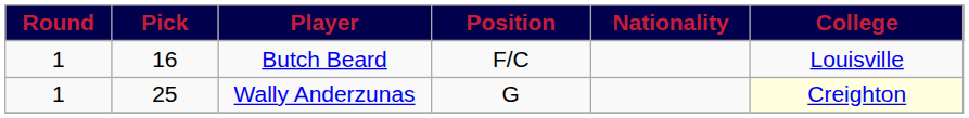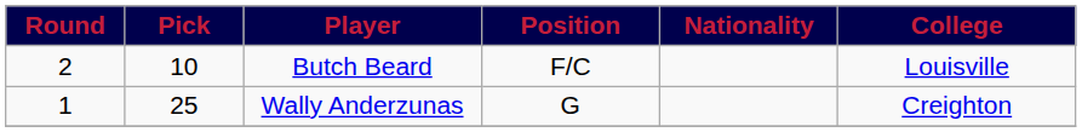 <table class="wikitable sortable sortable">
 <tr>
 <th style="background:#00004d; color:#C41E3A" width="10%">Round</th>
 <th style="background:#00004d; color:#C41E3A" width="10%">Pick</th>
 <th style="background:#00004d; color:#C41E3A" width="20%">Player</th>
 <th style="background:#00004d; color:#C41E3A" width="15%">Position</th>
 <th style="background:#00004d; color:#C41E3A" width="15%">Nationality</th>
 <th style="background:#00004d; color:#C41E3A" width="20%">College</th>
 </tr>
 <tr style="text-align: center">
-<td>1</td>
-<td>16</td>
+<td>2</td>
+<td>10</td>
 <td><a href='#'>Butch Beard</a></td>
 <td>F/C</td>
 <td></td>
 <td><a href='#'>Louisville</a></td>
 </tr>
 <tr style="text-align: center">
 <td>1</td>
 <td>25</td>
 <td><a href='#'>Wally Anderzunas</a></td>
 <td>G</td>
 <td></td>
-<td style="background: lightyellow;"><a href='#'>Creighton</a></td>
+<td><a href='#'>Creighton</a></td>
 </tr>
 <tr style="text-align: center">
 </tr>
 </table>
